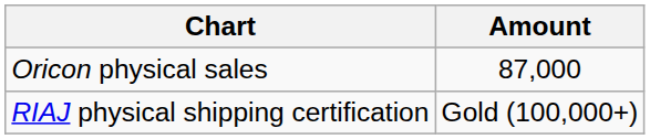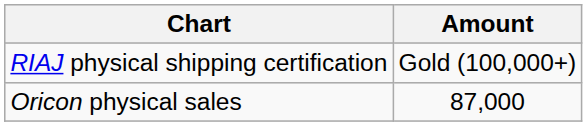 <table class="wikitable">
 <tr>
 <th>Chart</th>
 <th>Amount</th>
 </tr>
 <tr>
+<td><em><a href='#'>RIAJ</a></em> physical shipping certification</td>
+<td align="center">Gold (100,000+)</td>
+</tr>
+<tr>
 <td><em>Oricon</em> physical sales</td>
 <td align="center">87,000</td>
 </tr>
-<tr>
-<td><em><a href='#'>RIAJ</a></em> physical shipping certification</td>
-<td align="center">Gold (100,000+)</td>
-</tr>
 </table>
